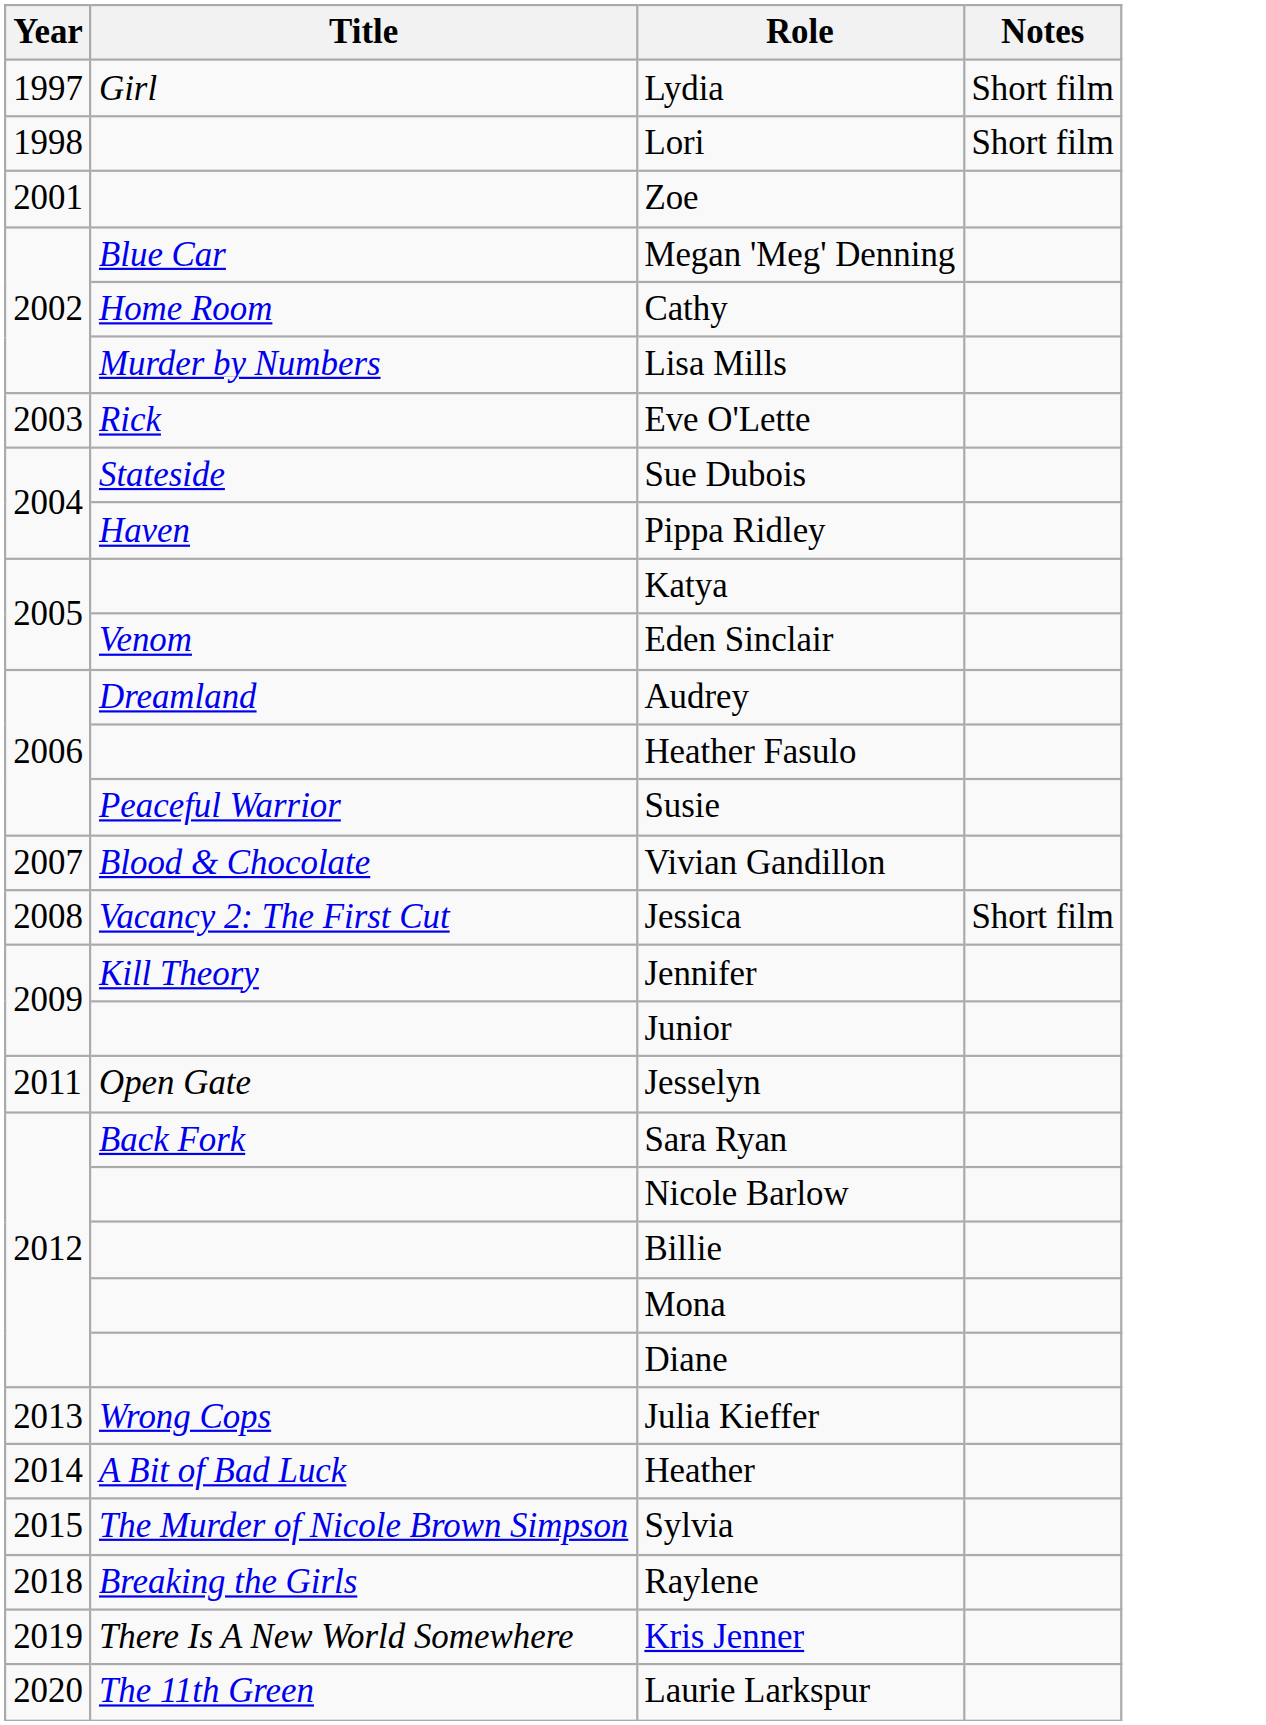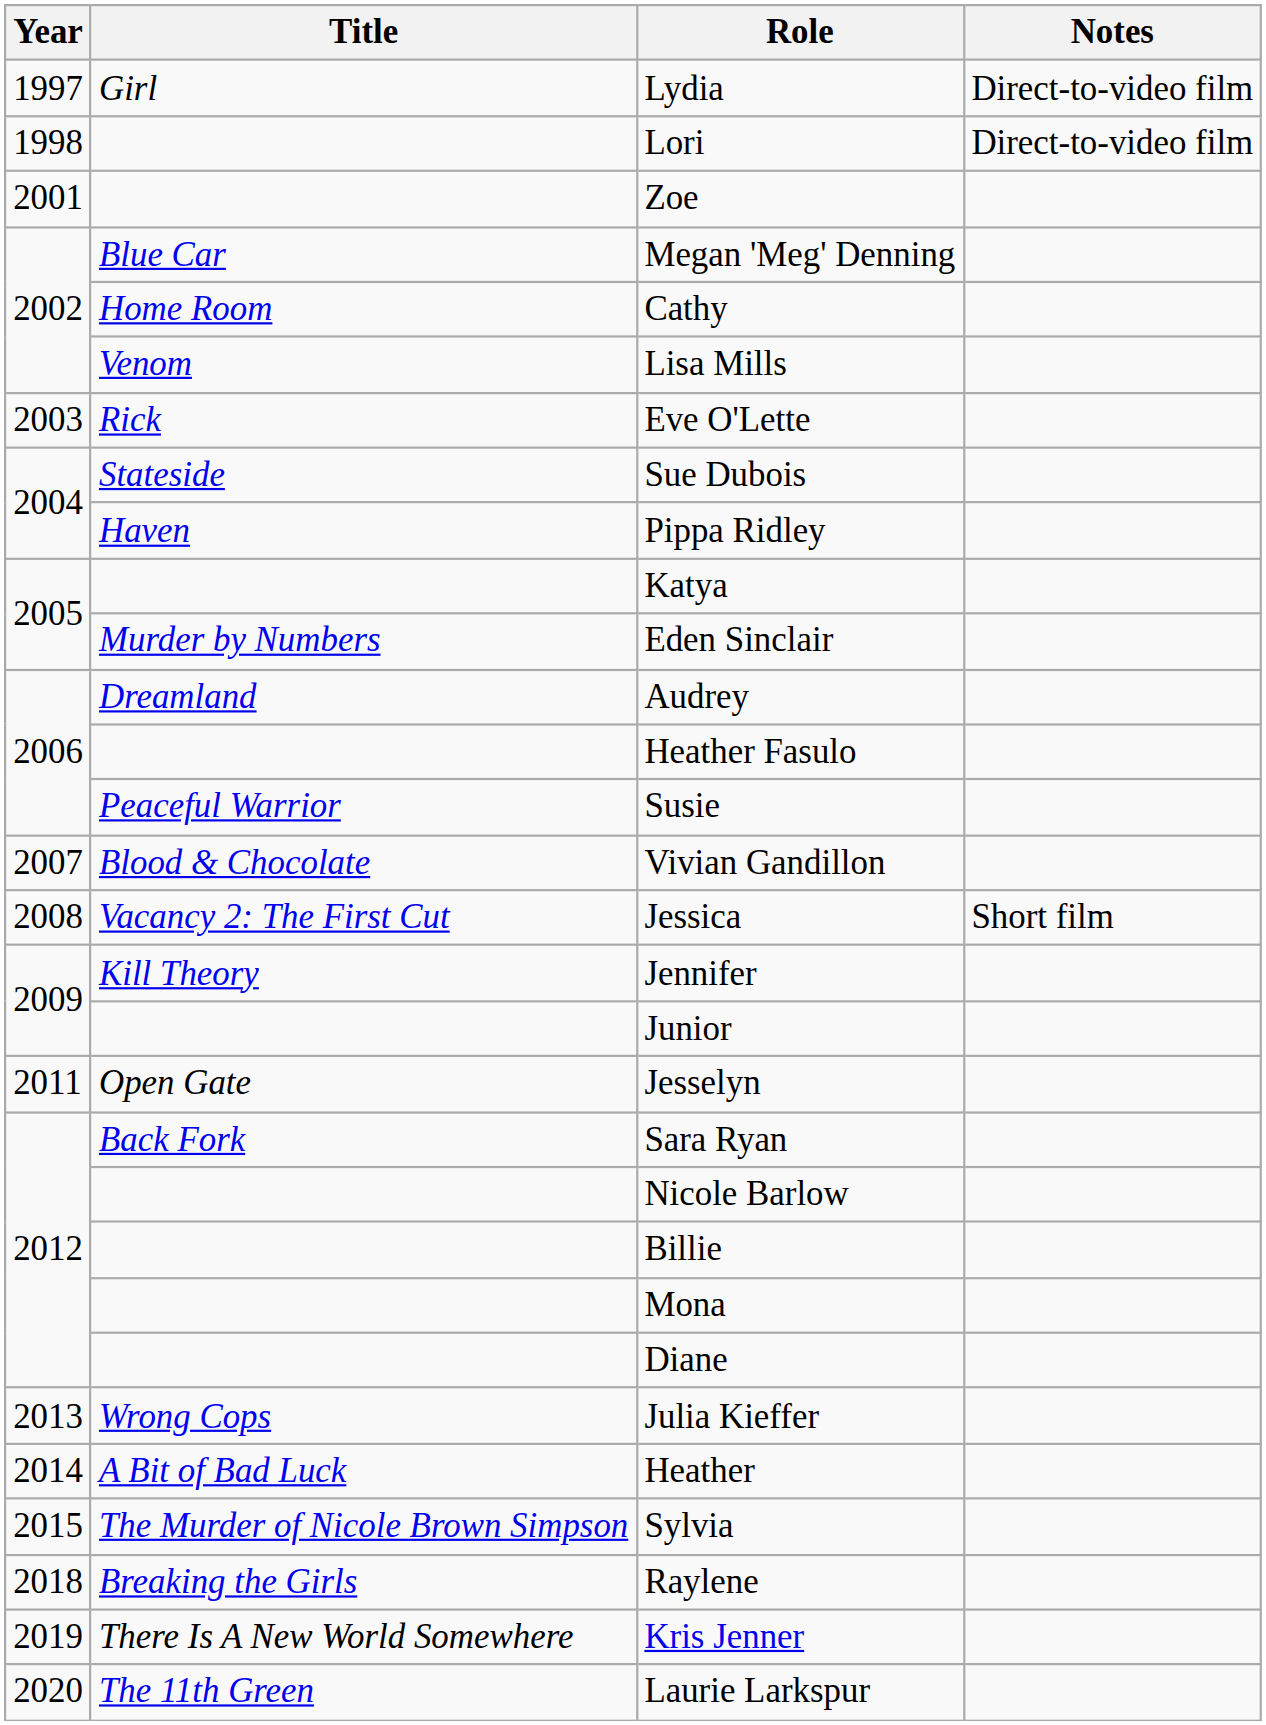 <table class="wikitable sortable">
 <tr>
 <th>Year</th>
 <th>Title</th>
 <th>Role</th>
 <th class="unsortable">Notes</th>
 </tr>
 <tr>
 <td>1997</td>
 <td><em>Girl</em></td>
 <td>Lydia</td>
-<td>Short film</td>
+<td>Direct-to-video film</td>
 </tr>
 <tr>
 <td>1998</td>
 <td><em></em></td>
 <td>Lori</td>
-<td>Short film</td>
+<td>Direct-to-video film</td>
 </tr>
 <tr>
 <td>2001</td>
 <td><em></em></td>
 <td>Zoe</td>
 <td></td>
 </tr>
 <tr>
 <td rowspan="3">2002</td>
 <td><em><a href='#'>Blue Car</a></em></td>
 <td>Megan 'Meg' Denning</td>
 <td></td>
 </tr>
 <tr>
 <td><em><a href='#'>Home Room</a></em></td>
 <td>Cathy</td>
 <td></td>
 </tr>
 <tr>
-<td><em><a href='#'>Murder by Numbers</a></em></td>
+<td><em><a href='#'>Venom</a></em></td>
 <td>Lisa Mills</td>
 <td></td>
 </tr>
 <tr>
 <td>2003</td>
 <td><em><a href='#'>Rick</a></em></td>
 <td>Eve O'Lette</td>
 <td></td>
 </tr>
 <tr>
 <td rowspan="2">2004</td>
 <td><em><a href='#'>Stateside</a></em></td>
 <td>Sue Dubois</td>
 <td></td>
 </tr>
 <tr>
 <td><em><a href='#'>Haven</a></em></td>
 <td>Pippa Ridley</td>
 <td></td>
 </tr>
 <tr>
 <td rowspan="2">2005</td>
 <td><em></em></td>
 <td>Katya</td>
 <td></td>
 </tr>
 <tr>
-<td><em><a href='#'>Venom</a></em></td>
+<td><em><a href='#'>Murder by Numbers</a></em></td>
 <td>Eden Sinclair</td>
 <td></td>
 </tr>
 <tr>
 <td rowspan="3">2006</td>
 <td><em><a href='#'>Dreamland</a></em></td>
 <td>Audrey</td>
 <td></td>
 </tr>
 <tr>
 <td><em></em></td>
 <td>Heather Fasulo</td>
 <td></td>
 </tr>
 <tr>
 <td><em><a href='#'>Peaceful Warrior</a></em></td>
 <td>Susie</td>
 <td></td>
 </tr>
 <tr>
 <td>2007</td>
 <td><em><a href='#'>Blood & Chocolate</a></em></td>
 <td>Vivian Gandillon</td>
 <td></td>
 </tr>
 <tr>
 <td>2008</td>
 <td><em><a href='#'>Vacancy 2: The First Cut</a></em></td>
 <td>Jessica</td>
 <td>Short film</td>
 </tr>
 <tr>
 <td rowspan="2">2009</td>
 <td><em><a href='#'>Kill Theory</a></em></td>
 <td>Jennifer</td>
 <td></td>
 </tr>
 <tr>
 <td><em></em></td>
 <td>Junior</td>
 <td></td>
 </tr>
 <tr>
 <td>2011</td>
 <td><em>Open Gate</em></td>
 <td>Jesselyn</td>
 <td></td>
 </tr>
 <tr>
 <td rowspan="5">2012</td>
 <td><em><a href='#'>Back Fork</a></em></td>
 <td>Sara Ryan</td>
 <td></td>
 </tr>
 <tr>
 <td><em></em></td>
 <td>Nicole Barlow</td>
 <td></td>
 </tr>
 <tr>
 <td><em></em></td>
 <td>Billie</td>
 <td></td>
 </tr>
 <tr>
 <td><em></em></td>
 <td>Mona</td>
 <td></td>
 </tr>
 <tr>
 <td><em></em></td>
 <td>Diane</td>
 <td></td>
 </tr>
 <tr>
 <td>2013</td>
 <td><em><a href='#'>Wrong Cops</a></em></td>
 <td>Julia Kieffer</td>
 <td></td>
 </tr>
 <tr>
 <td>2014</td>
 <td><em><a href='#'>A Bit of Bad Luck</a></em></td>
 <td>Heather</td>
 <td></td>
 </tr>
 <tr>
 <td>2015</td>
 <td><em><a href='#'>The Murder of Nicole Brown Simpson</a></em></td>
 <td>Sylvia</td>
 <td></td>
 </tr>
 <tr>
 <td>2018</td>
 <td><em><a href='#'>Breaking the Girls</a></em></td>
 <td>Raylene</td>
 <td></td>
 </tr>
 <tr>
 <td>2019</td>
 <td><em>There Is A New World Somewhere</em></td>
 <td><a href='#'>Kris Jenner</a></td>
 <td></td>
 </tr>
 <tr>
 <td>2020</td>
 <td><em><a href='#'>The 11th Green</a></em></td>
 <td>Laurie Larkspur</td>
 <td></td>
 </tr>
 </table>
